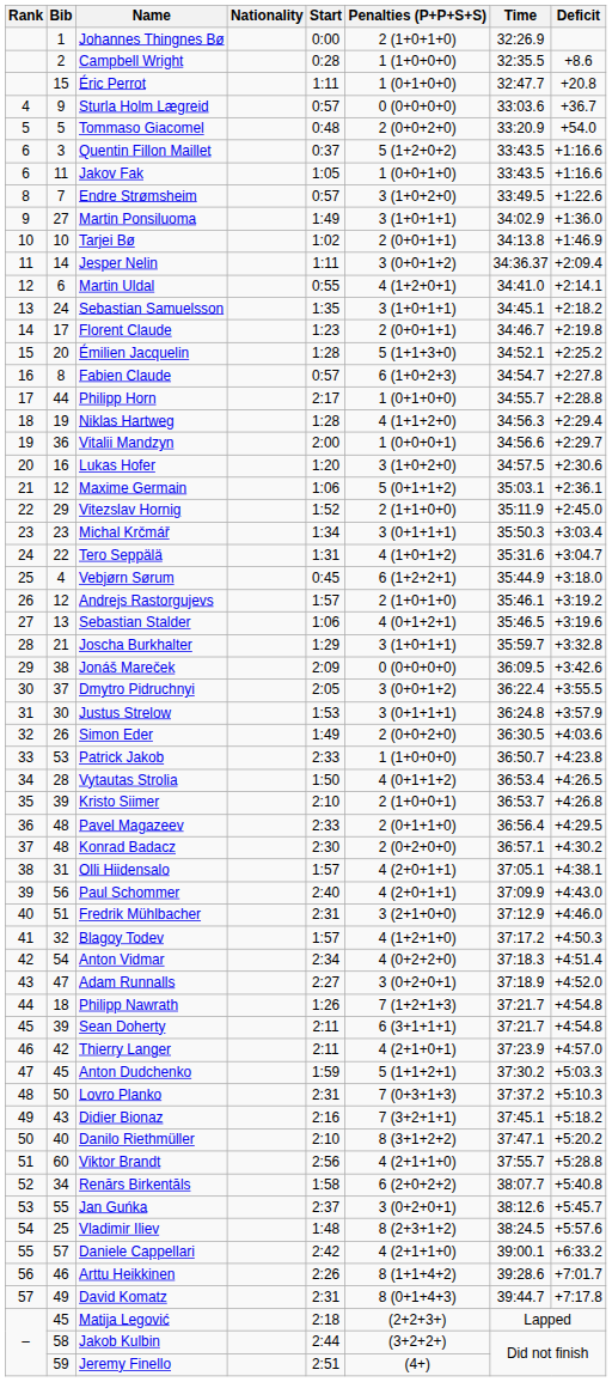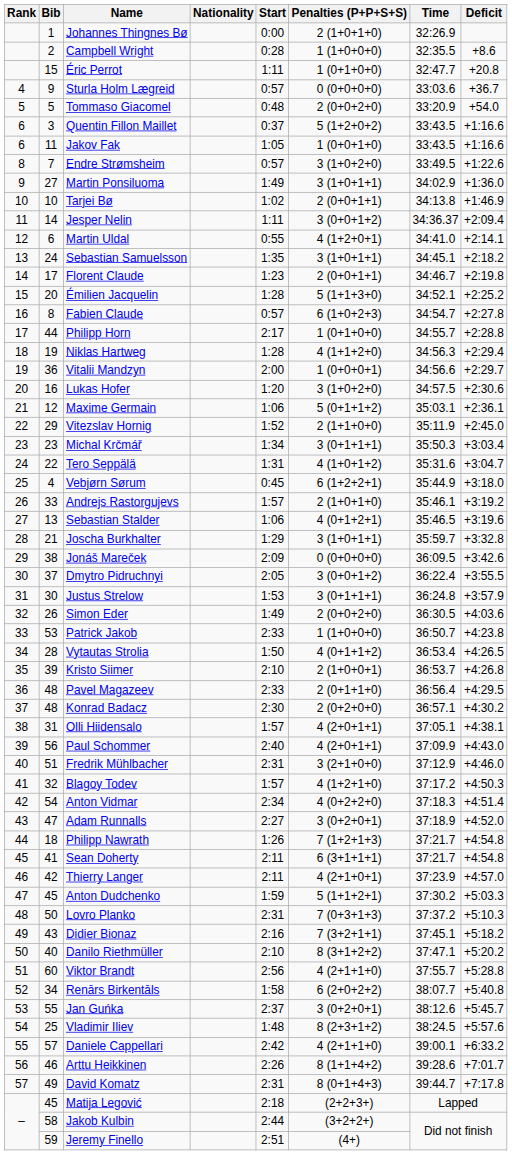 <table class="wikitable sortable" style="text-align:center">
 <tr>
 <th>Rank</th>
 <th>Bib</th>
 <th>Name</th>
 <th>Nationality</th>
 <th>Start</th>
 <th>Penalties (P+P+S+S)</th>
 <th>Time</th>
 <th>Deficit</th>
 </tr>
 <tr>
 <td></td>
 <td>1</td>
 <td align=left><a href='#'>Johannes Thingnes Bø</a></td>
 <td align=left></td>
 <td>0:00</td>
 <td>2 (1+0+1+0)</td>
 <td>32:26.9</td>
 <td></td>
 </tr>
 <tr>
 <td></td>
 <td>2</td>
 <td align=left><a href='#'>Campbell Wright</a></td>
 <td align=left></td>
 <td>0:28</td>
 <td>1 (1+0+0+0)</td>
 <td>32:35.5</td>
 <td>+8.6</td>
 </tr>
 <tr>
 <td></td>
 <td>15</td>
 <td align=left><a href='#'>Éric Perrot</a></td>
 <td align=left></td>
 <td>1:11</td>
 <td>1 (0+1+0+0)</td>
 <td>32:47.7</td>
 <td>+20.8</td>
 </tr>
 <tr>
 <td>4</td>
 <td>9</td>
 <td align=left><a href='#'>Sturla Holm Lægreid</a></td>
 <td align=left></td>
 <td>0:57</td>
 <td>0 (0+0+0+0)</td>
 <td>33:03.6</td>
 <td>+36.7</td>
 </tr>
 <tr>
 <td>5</td>
 <td>5</td>
 <td align=left><a href='#'>Tommaso Giacomel</a></td>
 <td align=left></td>
 <td>0:48</td>
 <td>2 (0+0+2+0)</td>
 <td>33:20.9</td>
 <td>+54.0</td>
 </tr>
 <tr>
 <td>6</td>
 <td>3</td>
 <td align=left><a href='#'>Quentin Fillon Maillet</a></td>
 <td align=left></td>
 <td>0:37</td>
 <td>5 (1+2+0+2)</td>
 <td>33:43.5</td>
 <td>+1:16.6</td>
 </tr>
 <tr>
 <td>6</td>
 <td>11</td>
 <td align=left><a href='#'>Jakov Fak</a></td>
 <td align=left></td>
 <td>1:05</td>
 <td>1 (0+0+1+0)</td>
 <td>33:43.5</td>
 <td>+1:16.6</td>
 </tr>
 <tr>
 <td>8</td>
 <td>7</td>
 <td align=left><a href='#'>Endre Strømsheim</a></td>
 <td align=left></td>
 <td>0:57</td>
 <td>3 (1+0+2+0)</td>
 <td>33:49.5</td>
 <td>+1:22.6</td>
 </tr>
 <tr>
 <td>9</td>
 <td>27</td>
 <td align=left><a href='#'>Martin Ponsiluoma</a></td>
 <td align=left></td>
 <td>1:49</td>
 <td>3 (1+0+1+1)</td>
 <td>34:02.9</td>
 <td>+1:36.0</td>
 </tr>
 <tr>
 <td>10</td>
 <td>10</td>
 <td align=left><a href='#'>Tarjei Bø</a></td>
 <td align=left></td>
 <td>1:02</td>
 <td>2 (0+0+1+1)</td>
 <td>34:13.8</td>
 <td>+1:46.9</td>
 </tr>
 <tr>
 <td>11</td>
 <td>14</td>
 <td align=left><a href='#'>Jesper Nelin</a></td>
 <td align=left></td>
 <td>1:11</td>
 <td>3 (0+0+1+2)</td>
 <td>34:36.37</td>
 <td>+2:09.4</td>
 </tr>
 <tr>
 <td>12</td>
 <td>6</td>
 <td align=left><a href='#'>Martin Uldal</a></td>
 <td align=left></td>
 <td>0:55</td>
 <td>4 (1+2+0+1)</td>
 <td>34:41.0</td>
 <td>+2:14.1</td>
 </tr>
 <tr>
 <td>13</td>
 <td>24</td>
 <td align=left><a href='#'>Sebastian Samuelsson</a></td>
 <td align=left></td>
 <td>1:35</td>
 <td>3 (1+0+1+1)</td>
 <td>34:45.1</td>
 <td>+2:18.2</td>
 </tr>
 <tr>
 <td>14</td>
 <td>17</td>
 <td align=left><a href='#'>Florent Claude</a></td>
 <td align=left></td>
 <td>1:23</td>
 <td>2 (0+0+1+1)</td>
 <td>34:46.7</td>
 <td>+2:19.8</td>
 </tr>
 <tr>
 <td>15</td>
 <td>20</td>
 <td align=left><a href='#'>Émilien Jacquelin</a></td>
 <td align=left></td>
 <td>1:28</td>
 <td>5 (1+1+3+0)</td>
 <td>34:52.1</td>
 <td>+2:25.2</td>
 </tr>
 <tr>
 <td>16</td>
 <td>8</td>
 <td align=left><a href='#'>Fabien Claude</a></td>
 <td align=left></td>
 <td>0:57</td>
 <td>6 (1+0+2+3)</td>
 <td>34:54.7</td>
 <td>+2:27.8</td>
 </tr>
 <tr>
 <td>17</td>
 <td>44</td>
 <td align=left><a href='#'>Philipp Horn</a></td>
 <td align=left></td>
 <td>2:17</td>
 <td>1 (0+1+0+0)</td>
 <td>34:55.7</td>
 <td>+2:28.8</td>
 </tr>
 <tr>
 <td>18</td>
 <td>19</td>
 <td align=left><a href='#'>Niklas Hartweg</a></td>
 <td align=left></td>
 <td>1:28</td>
 <td>4 (1+1+2+0)</td>
 <td>34:56.3</td>
 <td>+2:29.4</td>
 </tr>
 <tr>
 <td>19</td>
 <td>36</td>
 <td align=left><a href='#'>Vitalii Mandzyn</a></td>
 <td align=left></td>
 <td>2:00</td>
 <td>1 (0+0+0+1)</td>
 <td>34:56.6</td>
 <td>+2:29.7</td>
 </tr>
 <tr>
 <td>20</td>
 <td>16</td>
 <td align=left><a href='#'>Lukas Hofer</a></td>
 <td align=left></td>
 <td>1:20</td>
 <td>3 (1+0+2+0)</td>
 <td>34:57.5</td>
 <td>+2:30.6</td>
 </tr>
 <tr>
 <td>21</td>
 <td>12</td>
 <td align=left><a href='#'>Maxime Germain</a></td>
 <td align=left></td>
 <td>1:06</td>
 <td>5 (0+1+1+2)</td>
 <td>35:03.1</td>
 <td>+2:36.1</td>
 </tr>
 <tr>
 <td>22</td>
 <td>29</td>
 <td align=left><a href='#'>Vitezslav Hornig</a></td>
 <td align=left></td>
 <td>1:52</td>
 <td>2 (1+1+0+0)</td>
 <td>35:11.9</td>
 <td>+2:45.0</td>
 </tr>
 <tr>
 <td>23</td>
 <td>23</td>
 <td align=left><a href='#'>Michal Krčmář</a></td>
 <td align=left></td>
 <td>1:34</td>
 <td>3 (0+1+1+1)</td>
 <td>35:50.3</td>
 <td>+3:03.4</td>
 </tr>
 <tr>
 <td>24</td>
 <td>22</td>
 <td align=left><a href='#'>Tero Seppälä</a></td>
 <td align=left></td>
 <td>1:31</td>
 <td>4 (1+0+1+2)</td>
 <td>35:31.6</td>
 <td>+3:04.7</td>
 </tr>
 <tr>
 <td>25</td>
 <td>4</td>
 <td align=left><a href='#'>Vebjørn Sørum</a></td>
 <td align=left></td>
 <td>0:45</td>
 <td>6 (1+2+2+1)</td>
 <td>35:44.9</td>
 <td>+3:18.0</td>
 </tr>
 <tr>
 <td>26</td>
-<td>12</td>
+<td>33</td>
 <td align=left><a href='#'>Andrejs Rastorgujevs</a></td>
 <td align=left></td>
 <td>1:57</td>
 <td>2 (1+0+1+0)</td>
 <td>35:46.1</td>
 <td>+3:19.2</td>
 </tr>
 <tr>
 <td>27</td>
 <td>13</td>
 <td align=left><a href='#'>Sebastian Stalder</a></td>
 <td align=left></td>
 <td>1:06</td>
 <td>4 (0+1+2+1)</td>
 <td>35:46.5</td>
 <td>+3:19.6</td>
 </tr>
 <tr>
 <td>28</td>
 <td>21</td>
 <td align=left><a href='#'>Joscha Burkhalter</a></td>
 <td align=left></td>
 <td>1:29</td>
 <td>3 (1+0+1+1)</td>
 <td>35:59.7</td>
 <td>+3:32.8</td>
 </tr>
 <tr>
 <td>29</td>
 <td>38</td>
 <td align=left><a href='#'>Jonáš Mareček</a></td>
 <td align=left></td>
 <td>2:09</td>
 <td>0 (0+0+0+0)</td>
 <td>36:09.5</td>
 <td>+3:42.6</td>
 </tr>
 <tr>
 <td>30</td>
 <td>37</td>
 <td align=left><a href='#'>Dmytro Pidruchnyi</a></td>
 <td align=left></td>
 <td>2:05</td>
 <td>3 (0+0+1+2)</td>
 <td>36:22.4</td>
 <td>+3:55.5</td>
 </tr>
 <tr>
 <td>31</td>
 <td>30</td>
 <td align=left><a href='#'>Justus Strelow</a></td>
 <td align=left></td>
 <td>1:53</td>
 <td>3 (0+1+1+1)</td>
 <td>36:24.8</td>
 <td>+3:57.9</td>
 </tr>
 <tr>
 <td>32</td>
 <td>26</td>
 <td align=left><a href='#'>Simon Eder</a></td>
 <td align=left></td>
 <td>1:49</td>
 <td>2 (0+0+2+0)</td>
 <td>36:30.5</td>
 <td>+4:03.6</td>
 </tr>
 <tr>
 <td>33</td>
 <td>53</td>
 <td align=left><a href='#'>Patrick Jakob</a></td>
 <td align=left></td>
 <td>2:33</td>
 <td>1 (1+0+0+0)</td>
 <td>36:50.7</td>
 <td>+4:23.8</td>
 </tr>
 <tr>
 <td>34</td>
 <td>28</td>
 <td align=left><a href='#'>Vytautas Strolia</a></td>
 <td align=left></td>
 <td>1:50</td>
 <td>4 (0+1+1+2)</td>
 <td>36:53.4</td>
 <td>+4:26.5</td>
 </tr>
 <tr>
 <td>35</td>
 <td>39</td>
 <td align=left><a href='#'>Kristo Siimer</a></td>
 <td align=left></td>
 <td>2:10</td>
 <td>2 (1+0+0+1)</td>
 <td>36:53.7</td>
 <td>+4:26.8</td>
 </tr>
 <tr>
 <td>36</td>
 <td>48</td>
 <td align=left><a href='#'>Pavel Magazeev</a></td>
 <td align=left></td>
 <td>2:33</td>
 <td>2 (0+1+1+0)</td>
 <td>36:56.4</td>
 <td>+4:29.5</td>
 </tr>
 <tr>
 <td>37</td>
 <td>48</td>
 <td align=left><a href='#'>Konrad Badacz</a></td>
 <td align=left></td>
 <td>2:30</td>
 <td>2 (0+2+0+0)</td>
 <td>36:57.1</td>
 <td>+4:30.2</td>
 </tr>
 <tr>
 <td>38</td>
 <td>31</td>
 <td align=left><a href='#'>Olli Hiidensalo</a></td>
 <td align=left></td>
 <td>1:57</td>
 <td>4 (2+0+1+1)</td>
 <td>37:05.1</td>
 <td>+4:38.1</td>
 </tr>
 <tr>
 <td>39</td>
 <td>56</td>
 <td align=left><a href='#'>Paul Schommer</a></td>
 <td align=left></td>
 <td>2:40</td>
 <td>4 (2+0+1+1)</td>
 <td>37:09.9</td>
 <td>+4:43.0</td>
 </tr>
 <tr>
 <td>40</td>
 <td>51</td>
 <td align=left><a href='#'>Fredrik Mühlbacher</a></td>
 <td align=left></td>
 <td>2:31</td>
 <td>3 (2+1+0+0)</td>
 <td>37:12.9</td>
 <td>+4:46.0</td>
 </tr>
 <tr>
 <td>41</td>
 <td>32</td>
 <td align=left><a href='#'>Blagoy Todev</a></td>
 <td align=left></td>
 <td>1:57</td>
 <td>4 (1+2+1+0)</td>
 <td>37:17.2</td>
 <td>+4:50.3</td>
 </tr>
 <tr>
 <td>42</td>
 <td>54</td>
 <td align=left><a href='#'>Anton Vidmar</a></td>
 <td align=left></td>
 <td>2:34</td>
 <td>4 (0+2+2+0)</td>
 <td>37:18.3</td>
 <td>+4:51.4</td>
 </tr>
 <tr>
 <td>43</td>
 <td>47</td>
 <td align=left><a href='#'>Adam Runnalls</a></td>
 <td align=left></td>
 <td>2:27</td>
 <td>3 (0+2+0+1)</td>
 <td>37:18.9</td>
 <td>+4:52.0</td>
 </tr>
 <tr>
 <td>44</td>
 <td>18</td>
 <td align=left><a href='#'>Philipp Nawrath</a></td>
 <td align=left></td>
 <td>1:26</td>
 <td>7 (1+2+1+3)</td>
 <td>37:21.7</td>
 <td>+4:54.8</td>
 </tr>
 <tr>
 <td>45</td>
-<td>39</td>
+<td>41</td>
 <td align=left><a href='#'>Sean Doherty</a></td>
 <td align=left></td>
 <td>2:11</td>
 <td>6 (3+1+1+1)</td>
 <td>37:21.7</td>
 <td>+4:54.8</td>
 </tr>
 <tr>
 <td>46</td>
 <td>42</td>
 <td align=left><a href='#'>Thierry Langer</a></td>
 <td align=left></td>
 <td>2:11</td>
 <td>4 (2+1+0+1)</td>
 <td>37:23.9</td>
 <td>+4:57.0</td>
 </tr>
 <tr>
 <td>47</td>
 <td>45</td>
 <td align=left><a href='#'>Anton Dudchenko</a></td>
 <td align=left></td>
 <td>1:59</td>
 <td>5 (1+1+2+1)</td>
 <td>37:30.2</td>
 <td>+5:03.3</td>
 </tr>
 <tr>
 <td>48</td>
 <td>50</td>
 <td align=left><a href='#'>Lovro Planko</a></td>
 <td align=left></td>
 <td>2:31</td>
 <td>7 (0+3+1+3)</td>
 <td>37:37.2</td>
 <td>+5:10.3</td>
 </tr>
 <tr>
 <td>49</td>
 <td>43</td>
 <td align=left><a href='#'>Didier Bionaz</a></td>
 <td align=left></td>
 <td>2:16</td>
 <td>7 (3+2+1+1)</td>
 <td>37:45.1</td>
 <td>+5:18.2</td>
 </tr>
 <tr>
 <td>50</td>
 <td>40</td>
 <td align=left><a href='#'>Danilo Riethmüller</a></td>
 <td align=left></td>
 <td>2:10</td>
 <td>8 (3+1+2+2)</td>
 <td>37:47.1</td>
 <td>+5:20.2</td>
 </tr>
 <tr>
 <td>51</td>
 <td>60</td>
 <td align=left><a href='#'>Viktor Brandt</a></td>
 <td align=left></td>
 <td>2:56</td>
 <td>4 (2+1+1+0)</td>
 <td>37:55.7</td>
 <td>+5:28.8</td>
 </tr>
 <tr>
 <td>52</td>
 <td>34</td>
 <td align=left><a href='#'>Renārs Birkentāls</a></td>
 <td align=left></td>
 <td>1:58</td>
 <td>6 (2+0+2+2)</td>
 <td>38:07.7</td>
 <td>+5:40.8</td>
 </tr>
 <tr>
 <td>53</td>
 <td>55</td>
 <td align=left><a href='#'>Jan Guńka</a></td>
 <td align=left></td>
 <td>2:37</td>
 <td>3 (0+2+0+1)</td>
 <td>38:12.6</td>
 <td>+5:45.7</td>
 </tr>
 <tr>
 <td>54</td>
 <td>25</td>
 <td align=left><a href='#'>Vladimir Iliev</a></td>
 <td align=left></td>
 <td>1:48</td>
 <td>8 (2+3+1+2)</td>
 <td>38:24.5</td>
 <td>+5:57.6</td>
 </tr>
 <tr>
 <td>55</td>
 <td>57</td>
 <td align=left><a href='#'>Daniele Cappellari</a></td>
 <td align=left></td>
 <td>2:42</td>
 <td>4 (2+1+1+0)</td>
 <td>39:00.1</td>
 <td>+6:33.2</td>
 </tr>
 <tr>
 <td>56</td>
 <td>46</td>
 <td align=left><a href='#'>Arttu Heikkinen</a></td>
 <td align=left></td>
 <td>2:26</td>
 <td>8 (1+1+4+2)</td>
 <td>39:28.6</td>
 <td>+7:01.7</td>
 </tr>
 <tr>
 <td>57</td>
 <td>49</td>
 <td align=left><a href='#'>David Komatz</a></td>
 <td align=left></td>
 <td>2:31</td>
 <td>8 (0+1+4+3)</td>
 <td>39:44.7</td>
 <td>+7:17.8</td>
 </tr>
 <tr>
 <td rowspan=3>–</td>
 <td>45</td>
 <td align=left><a href='#'>Matija Legović</a></td>
 <td align=left></td>
 <td>2:18</td>
 <td>(2+2+3+)</td>
 <td colspan=2>Lapped</td>
 </tr>
 <tr>
 <td>58</td>
 <td align=left><a href='#'>Jakob Kulbin</a></td>
 <td align=left></td>
 <td>2:44</td>
 <td>(3+2+2+)</td>
 <td rowspan=2 colspan=2>Did not finish</td>
 </tr>
 <tr>
 <td>59</td>
 <td align=left><a href='#'>Jeremy Finello</a></td>
 <td align=left></td>
 <td>2:51</td>
 <td>(4+)</td>
 </tr>
 </table>
